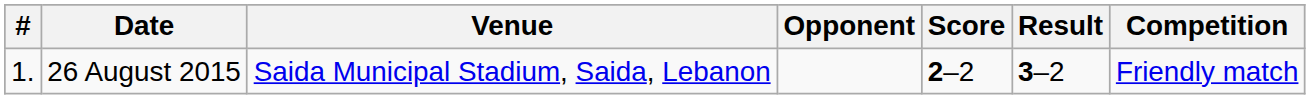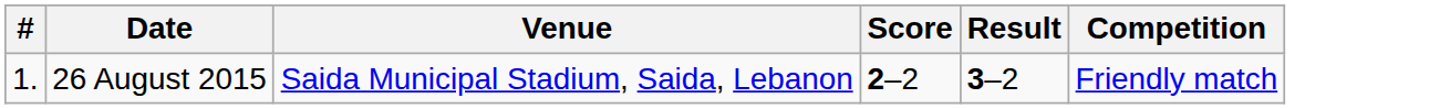 <table class="wikitable">
 <tr>
 <th>#</th>
 <th>Date</th>
 <th>Venue</th>
-<th>Opponent</th>
 <th>Score</th>
 <th>Result</th>
 <th>Competition</th>
 </tr>
 <tr>
 <td>1.</td>
 <td>26 August 2015</td>
 <td><a href='#'>Saida Municipal Stadium</a>, <a href='#'>Saida</a>, <a href='#'>Lebanon</a></td>
-<td></td>
 <td><strong>2</strong>–2</td>
 <td><strong>3</strong>–2</td>
 <td><a href='#'>Friendly match</a></td>
 </tr>
 </table>
